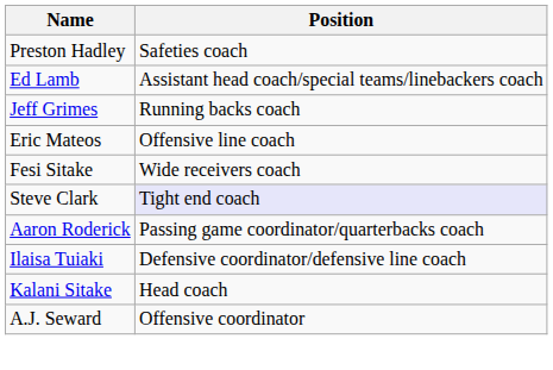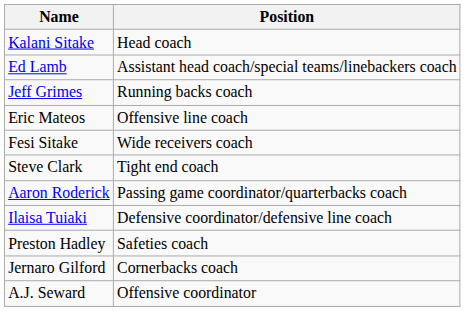 <table class="wikitable">
 <tr>
 <th>Name</th>
 <th>Position</th>
 </tr>
 <tr>
-<td>Preston Hadley</td>
-<td>Safeties coach</td>
+<td><a href='#'>Kalani Sitake</a></td>
+<td>Head coach</td>
 </tr>
 <tr>
 <td><a href='#'>Ed Lamb</a></td>
 <td>Assistant head coach/special teams/linebackers coach</td>
 </tr>
 <tr>
 <td><a href='#'>Jeff Grimes</a></td>
 <td>Running backs coach</td>
 </tr>
 <tr>
 <td>Eric Mateos</td>
 <td>Offensive line coach</td>
 </tr>
 <tr>
 <td>Fesi Sitake</td>
 <td>Wide receivers coach</td>
 </tr>
 <tr>
 <td>Steve Clark</td>
-<td style="background: lavender;">Tight end coach</td>
+<td>Tight end coach</td>
 </tr>
 <tr>
 <td><a href='#'>Aaron Roderick</a></td>
 <td>Passing game coordinator/quarterbacks coach</td>
 </tr>
 <tr>
 <td><a href='#'>Ilaisa Tuiaki</a></td>
 <td>Defensive coordinator/defensive line coach</td>
 </tr>
 <tr>
-<td><a href='#'>Kalani Sitake</a></td>
-<td>Head coach</td>
+<td>Preston Hadley</td>
+<td>Safeties coach</td>
+</tr>
+<tr>
+<td>Jernaro Gilford</td>
+<td>Cornerbacks coach</td>
 </tr>
 <tr>
 <td>A.J. Seward</td>
 <td>Offensive coordinator</td>
 </tr>
 </table>
